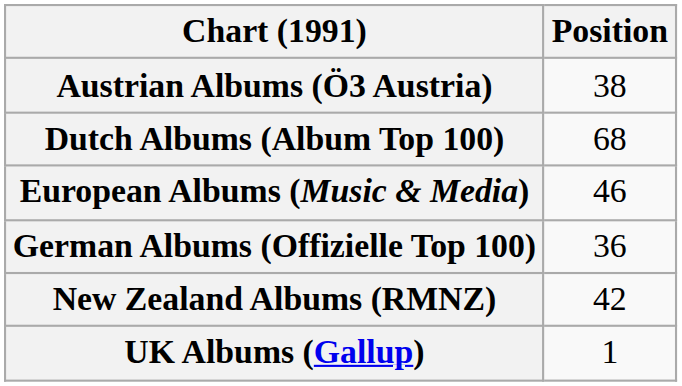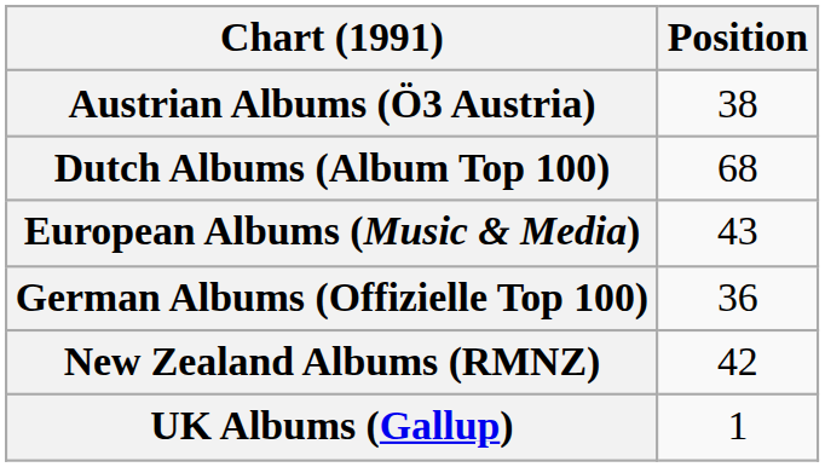 <table class="wikitable sortable plainrowheaders" style="text-align:center">
 <tr>
 <th scope="col">Chart (1991)</th>
 <th scope="col">Position</th>
 </tr>
 <tr>
 <th scope="row">Austrian Albums (Ö3 Austria)</th>
 <td>38</td>
 </tr>
 <tr>
 <th scope="row">Dutch Albums (Album Top 100)</th>
 <td>68</td>
 </tr>
 <tr>
 <th scope="row">European Albums (<em>Music & Media</em>)</th>
-<td>46</td>
+<td>43</td>
 </tr>
 <tr>
 <th scope="row">German Albums (Offizielle Top 100)</th>
 <td>36</td>
 </tr>
 <tr>
 <th scope="row">New Zealand Albums (RMNZ)</th>
 <td>42</td>
 </tr>
 <tr>
 <th scope="row">UK Albums (<a href='#'>Gallup</a>)</th>
 <td>1</td>
 </tr>
 </table>
